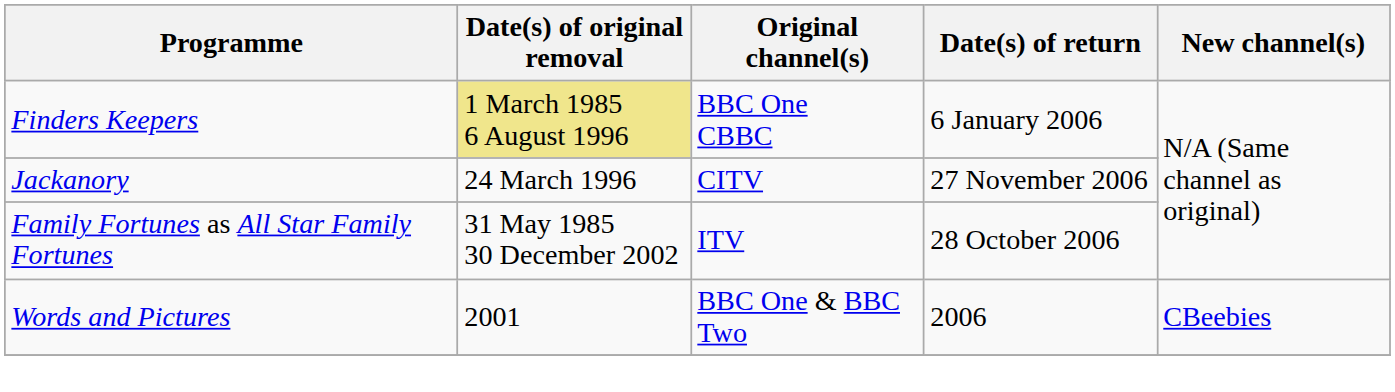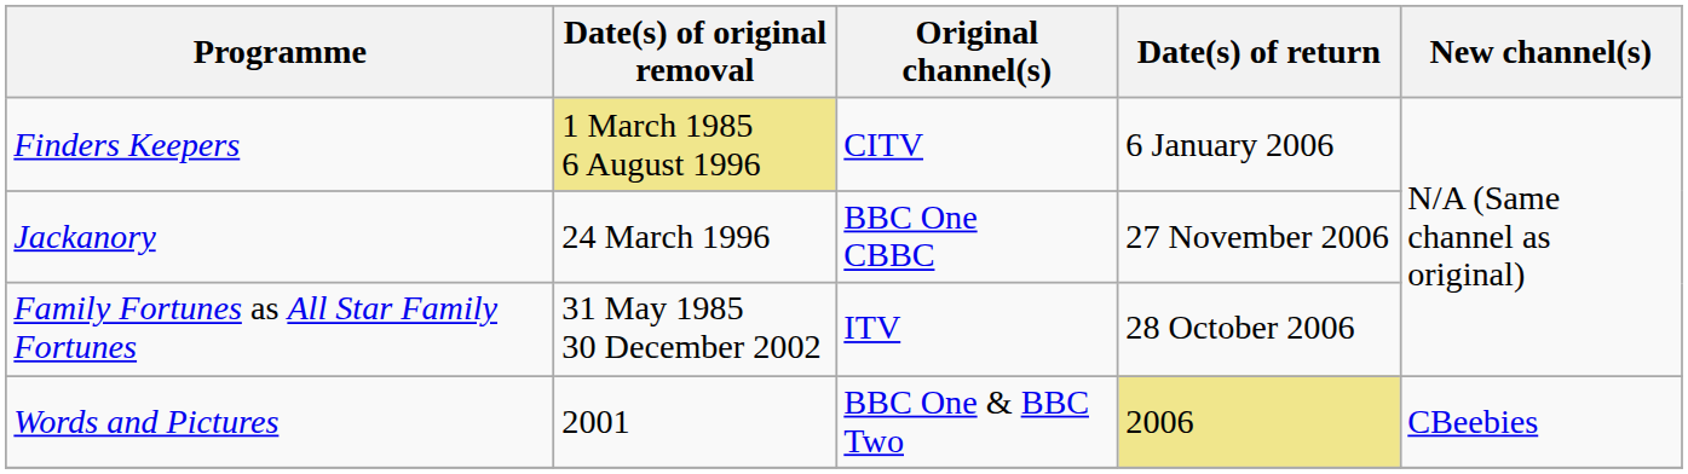 <table class="wikitable">
 <tr>
 <th width=250>Programme</th>
 <th width=125>Date(s) of original removal</th>
 <th width=125>Original channel(s)</th>
 <th width=125>Date(s) of return</th>
 <th width=125>New channel(s)</th>
 </tr>
 <tr>
 <td><em><a href='#'>Finders Keepers</a></em></td>
 <td style="background: khaki;">1 March 1985<br>6 August 1996</td>
-<td><a href='#'>BBC One</a><br><a href='#'>CBBC</a></td>
+<td><a href='#'>CITV</a></td>
 <td>6 January 2006</td>
 <td rowspan="3">N/A (Same channel as original)</td>
 </tr>
 <tr>
 <td><em><a href='#'>Jackanory</a></em></td>
 <td>24 March 1996</td>
-<td><a href='#'>CITV</a></td>
+<td><a href='#'>BBC One</a><br><a href='#'>CBBC</a></td>
 <td>27 November 2006</td>
 </tr>
 <tr>
 <td><em><a href='#'>Family Fortunes</a></em> as <em><a href='#'>All Star Family Fortunes</a></em></td>
 <td>31 May 1985<br>30 December 2002</td>
 <td><a href='#'>ITV</a></td>
 <td>28 October 2006</td>
 </tr>
 <tr>
 <td><em><a href='#'>Words and Pictures</a></em></td>
 <td>2001</td>
 <td><a href='#'>BBC One</a> & <a href='#'>BBC Two</a></td>
-<td>2006</td>
+<td style="background: khaki;">2006</td>
 <td><a href='#'>CBeebies</a></td>
 </tr>
 <tr>
 </tr>
 </table>
